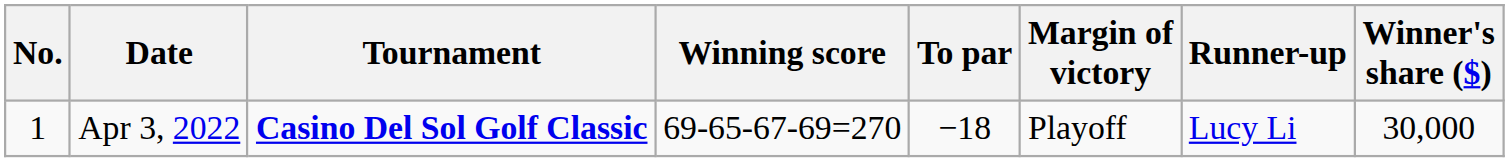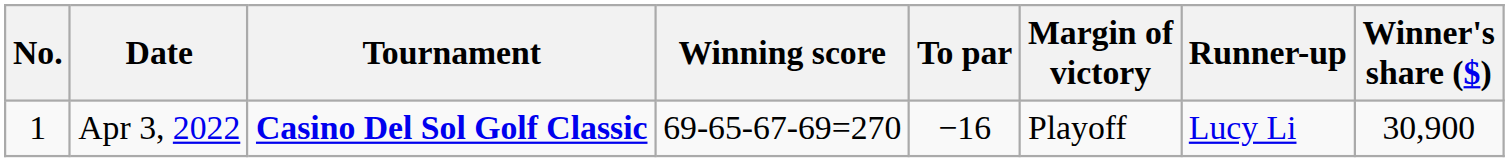 <table class="wikitable" style="font-size:95%;">
 <tr>
 <th>No.</th>
 <th>Date</th>
 <th>Tournament</th>
 <th>Winning score</th>
 <th>To par</th>
 <th>Margin of<br>victory</th>
 <th>Runner-up</th>
 <th>Winner's<br>share (<a href='#'>$</a>)</th>
 </tr>
 <tr>
 <td align=center>1</td>
 <td align=right>Apr 3, <a href='#'>2022</a></td>
 <td><strong><a href='#'>Casino Del Sol Golf Classic</a></strong></td>
 <td align=right>69-65-67-69=270</td>
-<td align=center>−18</td>
+<td align=center>−16</td>
 <td>Playoff</td>
 <td> <a href='#'>Lucy Li</a></td>
-<td align=center>30,000</td>
+<td align=center>30,900</td>
 </tr>
 </table>
